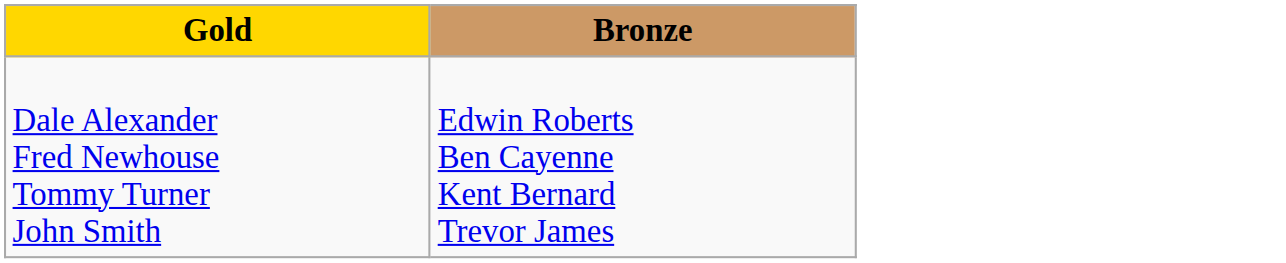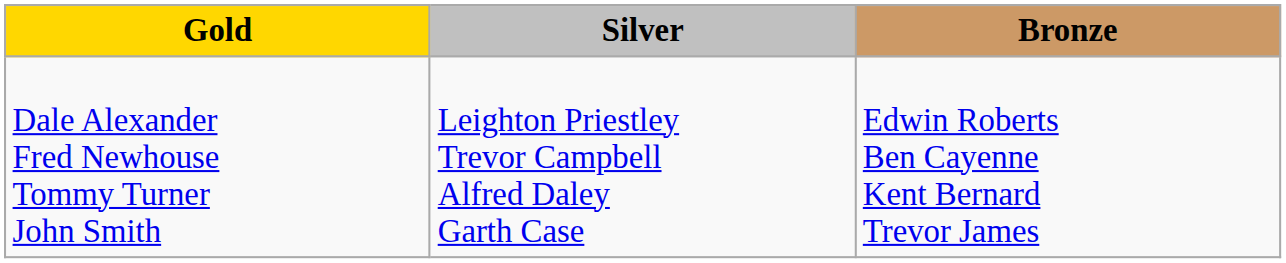 <table class="wikitable" style="text-align:left">
 <tr align="center">
 <td width=200 bgcolor=gold><strong>Gold</strong></td>
+<td width=200 bgcolor=silver><strong>Silver</strong></td>
 <td width=200 bgcolor=CC9966><strong>Bronze</strong></td>
 </tr>
 <tr>
 <td><em></em><br><a href='#'>Dale Alexander</a><br><a href='#'>Fred Newhouse</a><br><a href='#'>Tommy Turner</a><br><a href='#'>John Smith</a></td>
+<td><em></em><br><a href='#'>Leighton Priestley</a><br><a href='#'>Trevor Campbell</a><br><a href='#'>Alfred Daley</a><br><a href='#'>Garth Case</a></td>
 <td><em></em><br><a href='#'>Edwin Roberts</a><br><a href='#'>Ben Cayenne</a><br><a href='#'>Kent Bernard</a><br><a href='#'>Trevor James</a></td>
 </tr>
 </table>
